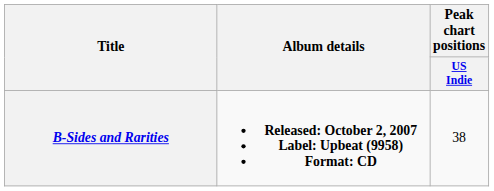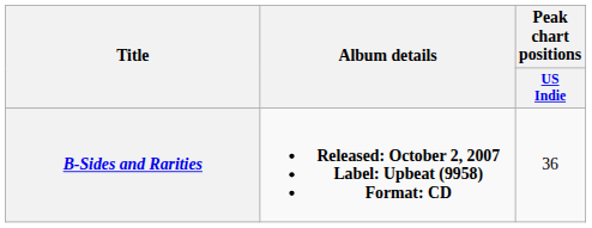 <table class="wikitable plainrowheaders" style="text-align:center;" border="1">
 <tr>
 <th scope="col" rowspan="2" style="width:15em;">Title</th>
 <th scope="col" rowspan="2" style="width:15em;">Album details</th>
 <th scope="col" colspan="1">Peak chart positions</th>
 </tr>
 <tr>
 <th scope="col" style="width:2.5em;font-size:85%;"><a href='#'>US<br>Indie</a><br></th>
 </tr>
 <tr>
 <th scope="row"><em><a href='#'>B-Sides and Rarities</a></em></th>
 <td><strong><br><ul><li>Released: October 2, 2007</li><li>Label: Upbeat (9958)</li><li>Format: CD</li></ul></strong></td>
-<td>38</td>
+<td>36</td>
 </tr>
 </table>
